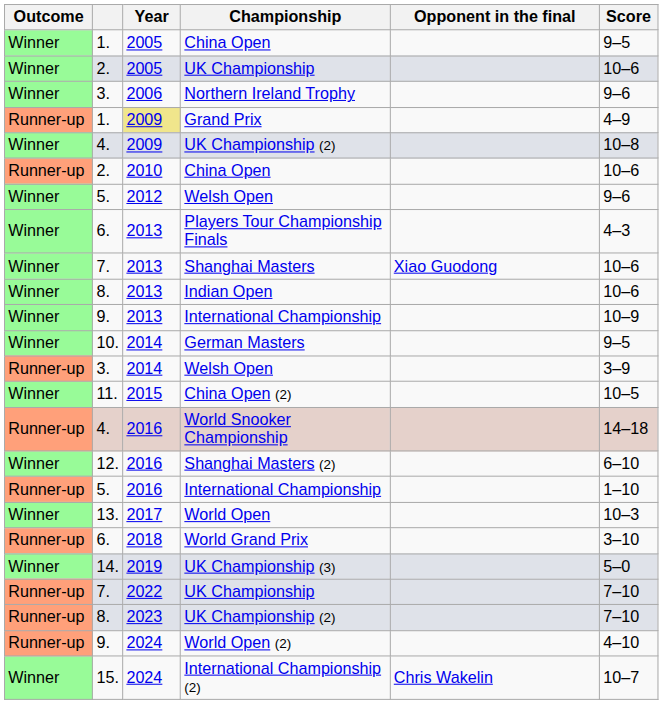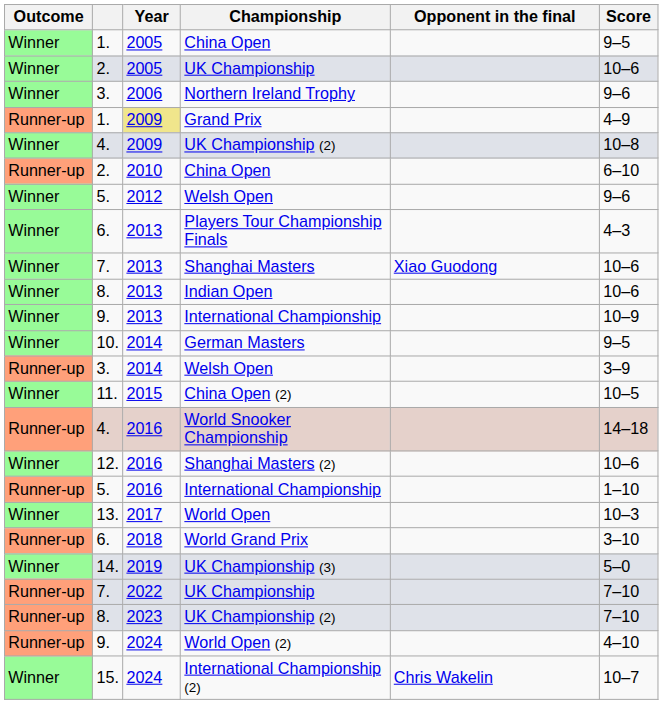 <table class="wikitable sortable">
 <tr>
 <th scope="col" style="width:80px;">Outcome</th>
 <th scope="col" style="width:20px;" class="unsortable"></th>
 <th scope="col" style="width:50px;">Year</th>
 <th scope="col" style="width:200px;">Championship</th>
 <th scope="col" style="width:200px;">Opponent in the final</th>
 <th scope="col" style="text-align:center; width:50px;">Score</th>
 </tr>
 <tr>
 <td style="background:#98FB98">Winner</td>
 <td>1.</td>
 <td><a href='#'>2005</a></td>
 <td><a href='#'>China Open</a></td>
 <td> </td>
 <td>9–5</td>
 </tr>
 <tr bgcolor="dfe2e9">
 <td style="background:#98FB98">Winner</td>
 <td>2.</td>
 <td><a href='#'>2005</a></td>
 <td><a href='#'>UK Championship</a></td>
 <td> </td>
 <td>10–6</td>
 </tr>
 <tr>
 <td style="background:#98FB98">Winner</td>
 <td>3.</td>
 <td><a href='#'>2006</a></td>
 <td><a href='#'>Northern Ireland Trophy</a></td>
 <td> </td>
 <td>9–6</td>
 </tr>
 <tr>
 <td style="background:#ffa07a;">Runner-up</td>
 <td>1.</td>
 <td style="background: khaki;"><a href='#'>2009</a></td>
 <td><a href='#'>Grand Prix</a></td>
 <td> </td>
 <td>4–9</td>
 </tr>
 <tr bgcolor="dfe2e9">
 <td style="background:#98FB98">Winner</td>
 <td>4.</td>
 <td><a href='#'>2009</a></td>
 <td><a href='#'>UK Championship</a> <small>(2)</small></td>
 <td> </td>
 <td>10–8</td>
 </tr>
 <tr>
 <td style="background:#ffa07a;">Runner-up</td>
 <td>2.</td>
 <td><a href='#'>2010</a></td>
 <td><a href='#'>China Open</a></td>
 <td> </td>
-<td>10–6</td>
+<td>6–10</td>
 </tr>
 <tr>
 <td style="background:#98FB98">Winner</td>
 <td>5.</td>
 <td><a href='#'>2012</a></td>
 <td><a href='#'>Welsh Open</a></td>
 <td> </td>
 <td>9–6</td>
 </tr>
 <tr>
 <td style="background:#98FB98">Winner</td>
 <td>6.</td>
 <td><a href='#'>2013</a></td>
 <td><a href='#'>Players Tour Championship Finals</a></td>
 <td> </td>
 <td>4–3</td>
 </tr>
 <tr>
 <td style="background:#98FB98">Winner</td>
 <td>7.</td>
 <td><a href='#'>2013</a></td>
 <td><a href='#'>Shanghai Masters</a></td>
 <td> <a href='#'>Xiao Guodong</a></td>
 <td>10–6</td>
 </tr>
 <tr>
 <td style="background:#98FB98">Winner</td>
 <td>8.</td>
 <td><a href='#'>2013</a></td>
 <td><a href='#'>Indian Open</a></td>
 <td> </td>
 <td>10–6</td>
 </tr>
 <tr>
 <td style="background:#98FB98">Winner</td>
 <td>9.</td>
 <td><a href='#'>2013</a></td>
 <td><a href='#'>International Championship</a></td>
 <td> </td>
 <td>10–9</td>
 </tr>
 <tr>
 <td style="background:#98FB98">Winner</td>
 <td>10.</td>
 <td><a href='#'>2014</a></td>
 <td><a href='#'>German Masters</a></td>
 <td> </td>
 <td>9–5</td>
 </tr>
 <tr>
 <td style="background:#ffa07a;">Runner-up</td>
 <td>3.</td>
 <td><a href='#'>2014</a></td>
 <td><a href='#'>Welsh Open</a></td>
 <td> </td>
 <td>3–9</td>
 </tr>
 <tr>
 <td style="background:#98FB98">Winner</td>
 <td>11.</td>
 <td><a href='#'>2015</a></td>
 <td><a href='#'>China Open</a> <small>(2)</small></td>
 <td> </td>
 <td>10–5</td>
 </tr>
 <tr bgcolor="#e5d1cb">
 <td style="background:#ffa07a;">Runner-up</td>
 <td>4.</td>
 <td><a href='#'>2016</a></td>
 <td><a href='#'>World Snooker Championship</a></td>
 <td> </td>
 <td>14–18</td>
 </tr>
 <tr>
 <td style="background:#98FB98">Winner</td>
 <td>12.</td>
 <td><a href='#'>2016</a></td>
 <td><a href='#'>Shanghai Masters</a> <small>(2)</small></td>
 <td> </td>
-<td>6–10</td>
+<td>10–6</td>
 </tr>
 <tr>
 <td style="background:#ffa07a;">Runner-up</td>
 <td>5.</td>
 <td><a href='#'>2016</a></td>
 <td><a href='#'>International Championship</a></td>
 <td> </td>
 <td>1–10</td>
 </tr>
 <tr>
 <td style="background:#98FB98">Winner</td>
 <td>13.</td>
 <td><a href='#'>2017</a></td>
 <td><a href='#'>World Open</a></td>
 <td> </td>
 <td>10–3</td>
 </tr>
 <tr>
 <td style="background:#ffa07a;">Runner-up</td>
 <td>6.</td>
 <td><a href='#'>2018</a></td>
 <td><a href='#'>World Grand Prix</a></td>
 <td> </td>
 <td>3–10</td>
 </tr>
 <tr bgcolor="dfe2e9">
 <td style="background:#98FB98">Winner</td>
 <td>14.</td>
 <td><a href='#'>2019</a></td>
 <td><a href='#'>UK Championship</a> <small>(3)</small></td>
 <td> </td>
 <td>5–0</td>
 </tr>
 <tr bgcolor="dfe2e9">
 <td style="background:#ffa07a;">Runner-up</td>
 <td>7.</td>
 <td><a href='#'>2022</a></td>
 <td><a href='#'>UK Championship</a></td>
 <td> </td>
 <td>7–10</td>
 </tr>
 <tr bgcolor="dfe2e9">
 <td style="background:#ffa07a;">Runner-up</td>
 <td>8.</td>
 <td><a href='#'>2023</a></td>
 <td><a href='#'>UK Championship</a> <small>(2)</small></td>
 <td> </td>
 <td>7–10</td>
 </tr>
 <tr>
 <td style="background:#ffa07a;">Runner-up</td>
 <td>9.</td>
 <td><a href='#'>2024</a></td>
 <td><a href='#'>World Open</a> <small>(2)</small></td>
 <td> </td>
 <td>4–10</td>
 </tr>
 <tr>
 <td style="background:#98FB98">Winner</td>
 <td>15.</td>
 <td><a href='#'>2024</a></td>
 <td><a href='#'>International Championship</a> <small>(2)</small></td>
 <td> <a href='#'>Chris Wakelin</a></td>
 <td>10–7</td>
 </tr>
 </table>
